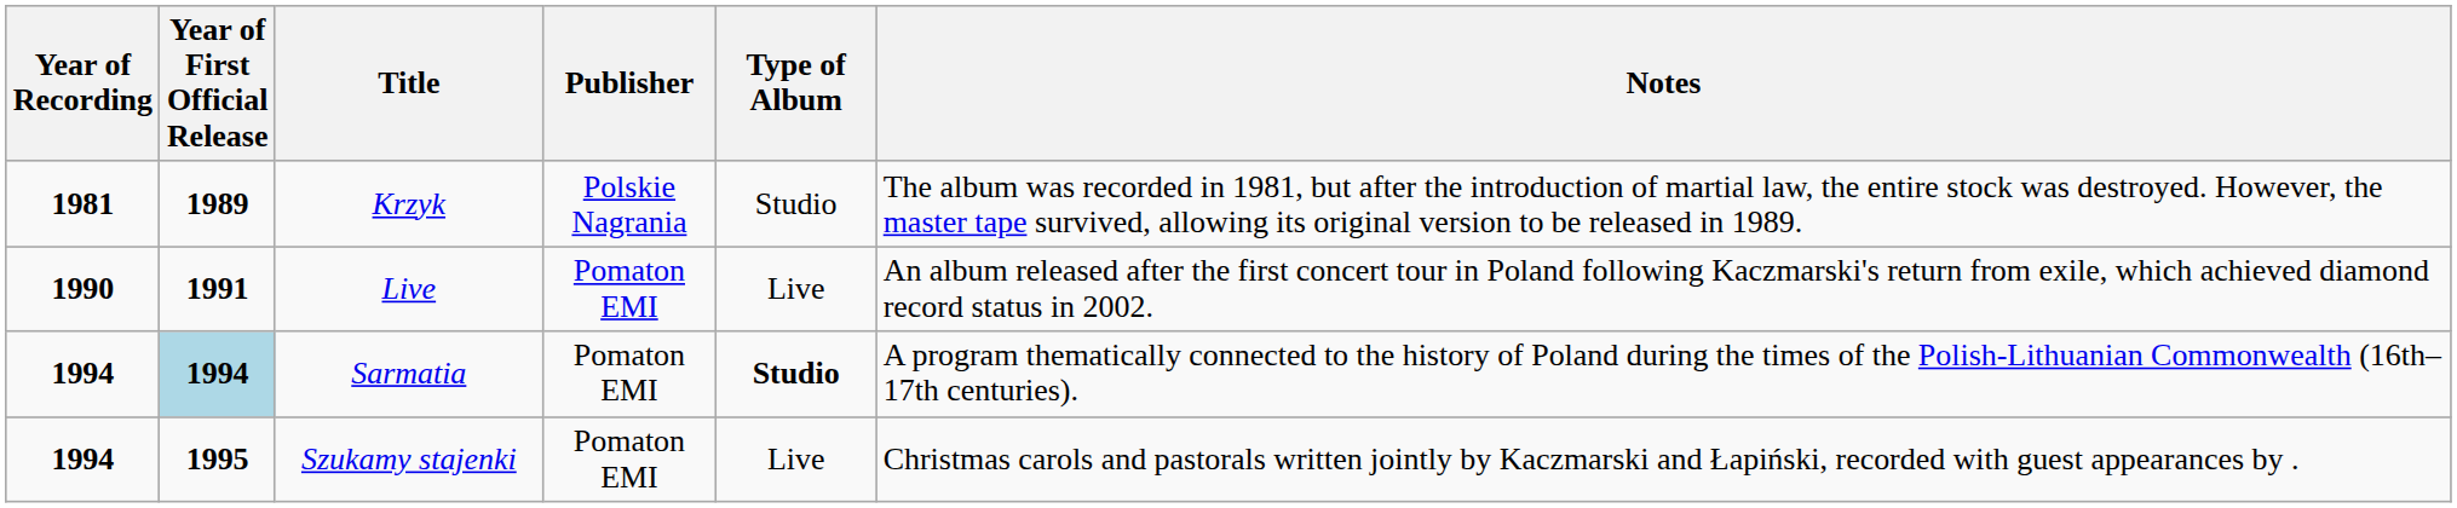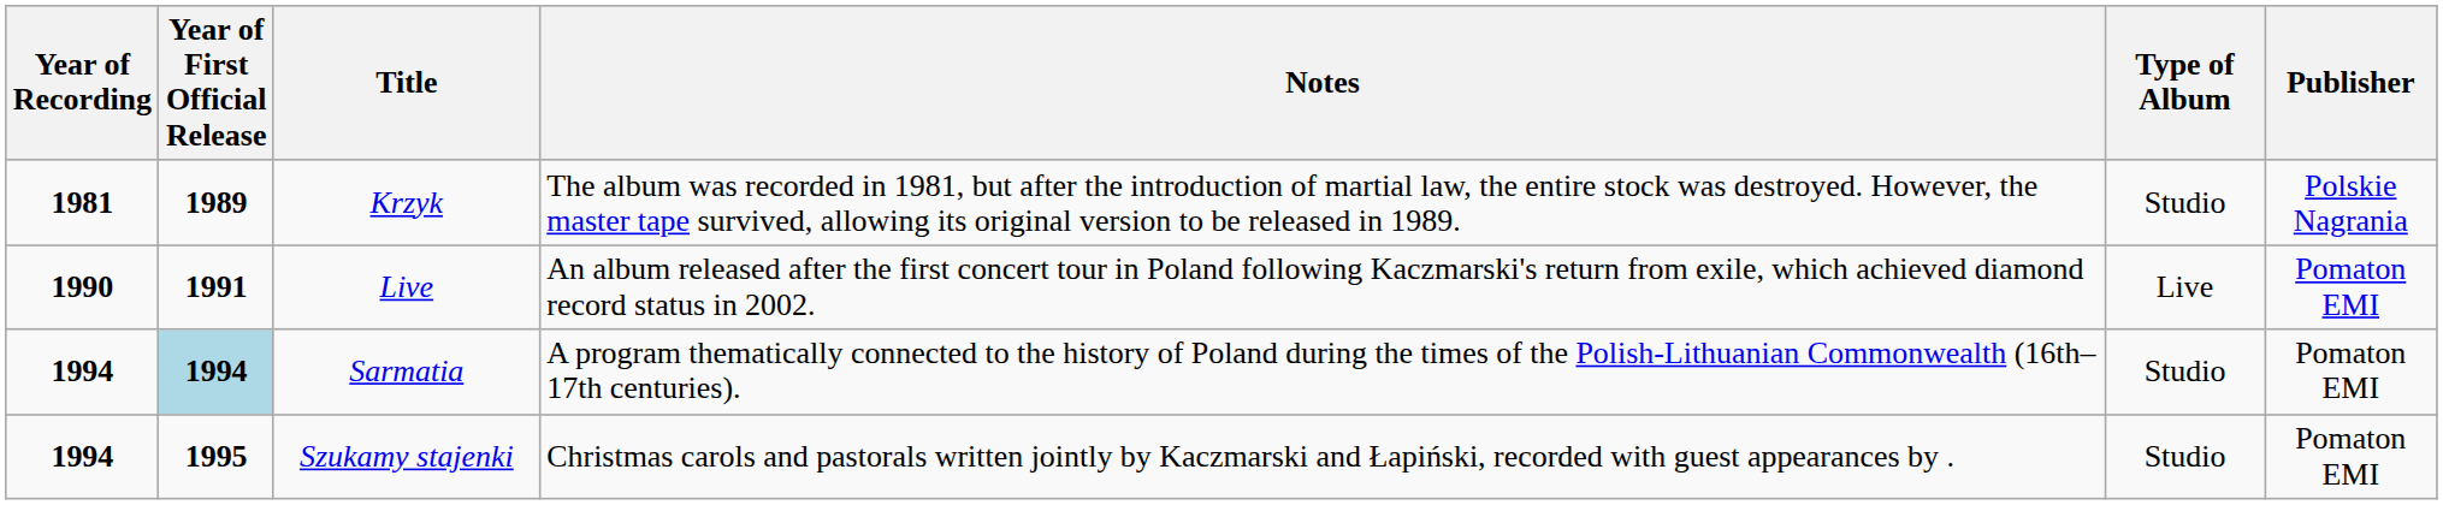 <table class="wikitable">
 <tr>
 <th width="30" style="text-align:center">Year of Recording</th>
 <th width="30" style="text-align:center">Year of First Official Release</th>
 <th width="170" style="text-align:center">Title</th>
+<th width="1200" style="text-align:center">Notes</th>
+<th width="90" style="text-align:center">Type of Album</th>
 <th width="90" style="text-align:center">Publisher</th>
-<th width="90" style="text-align:center">Type of Album</th>
-<th width="1200" style="text-align:center">Notes</th>
 </tr>
 <tr>
 <td style="text-align:center"><strong>1981</strong></td>
 <td style="text-align:center"><strong>1989</strong></td>
 <td style="text-align:center"><em><a href='#'>Krzyk</a></em></td>
+<td>The album was recorded in 1981, but after the introduction of martial law, the entire stock was destroyed. However, the <a href='#'>master tape</a> survived, allowing its original version to be released in 1989.</td>
+<td style="text-align:center">Studio</td>
 <td style="text-align:center"><a href='#'>Polskie Nagrania</a></td>
-<td style="text-align:center">Studio</td>
-<td>The album was recorded in 1981, but after the introduction of martial law, the entire stock was destroyed. However, the <a href='#'>master tape</a> survived, allowing its original version to be released in 1989.</td>
 </tr>
 <tr>
 <td style="text-align:center"><strong>1990</strong></td>
 <td style="text-align:center"><strong>1991</strong></td>
 <td style="text-align:center"><em><a href='#'>Live</a></em></td>
+<td>An album released after the first concert tour in Poland following Kaczmarski's return from exile, which achieved diamond record status in 2002.</td>
+<td style="text-align:center">Live</td>
 <td style="text-align:center"><a href='#'>Pomaton EMI</a></td>
-<td style="text-align:center">Live</td>
-<td>An album released after the first concert tour in Poland following Kaczmarski's return from exile, which achieved diamond record status in 2002.</td>
 </tr>
 <tr>
 <td style="text-align:center"><strong>1994</strong></td>
 <td style="background: lightblue; text-align:center"><strong>1994</strong></td>
 <td style="text-align:center"><em><a href='#'>Sarmatia</a></em></td>
+<td>A program thematically connected to the history of Poland during the times of the <a href='#'>Polish-Lithuanian Commonwealth</a> (16th–17th centuries).</td>
+<td style="text-align:center">Studio</td>
 <td style="text-align:center">Pomaton EMI</td>
-<td style="text-align:center"><strong>Studio</strong></td>
-<td>A program thematically connected to the history of Poland during the times of the <a href='#'>Polish-Lithuanian Commonwealth</a> (16th–17th centuries).</td>
 </tr>
 <tr>
 <td style="text-align:center"><strong>1994</strong></td>
 <td style="text-align:center"><strong>1995</strong></td>
 <td style="text-align:center"><em><a href='#'>Szukamy stajenki</a></em></td>
+<td>Christmas carols and pastorals written jointly by Kaczmarski and Łapiński, recorded with guest appearances by .</td>
+<td style="text-align:center">Studio</td>
 <td style="text-align:center">Pomaton EMI</td>
-<td style="text-align:center">Live</td>
-<td>Christmas carols and pastorals written jointly by Kaczmarski and Łapiński, recorded with guest appearances by .</td>
 </tr>
 </table>
